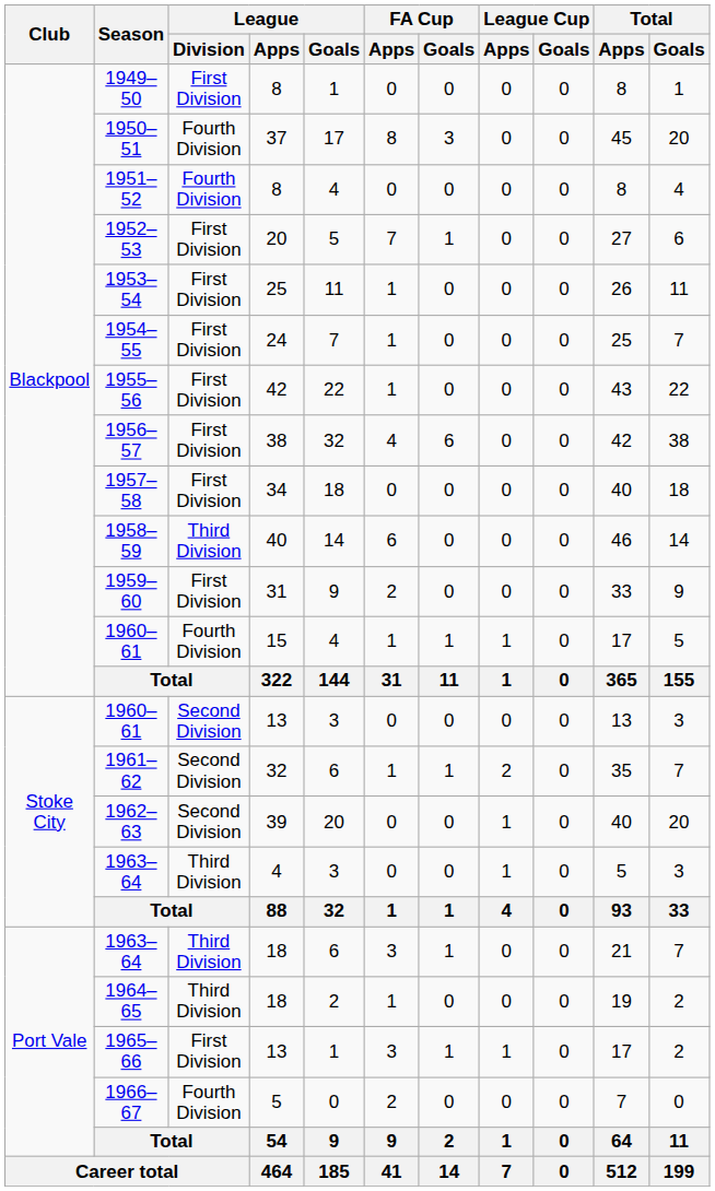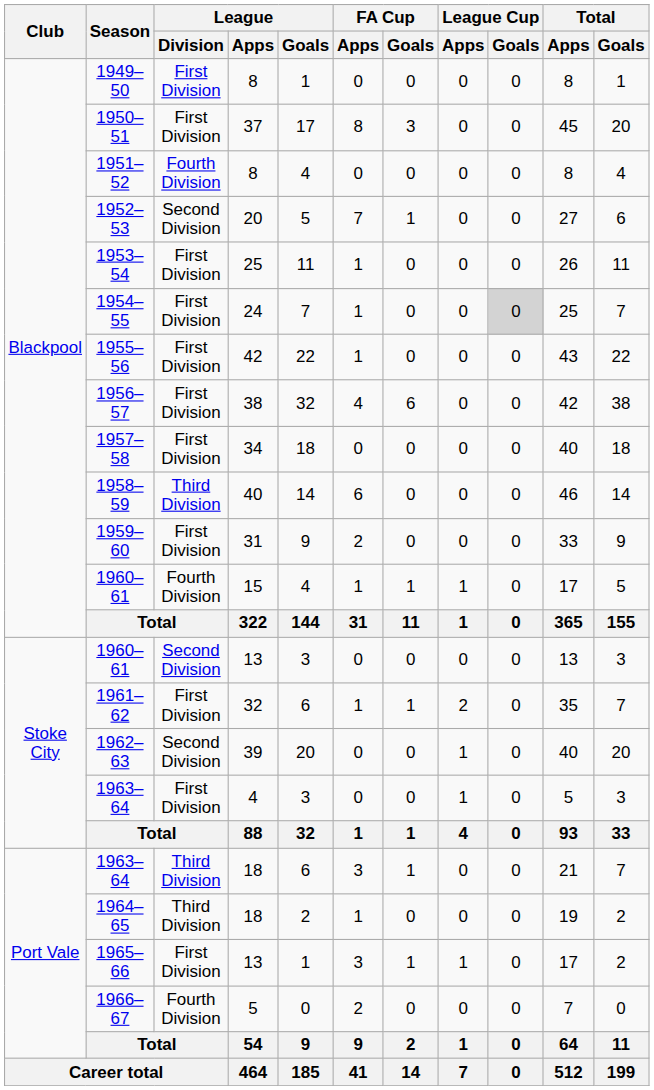 <table class="wikitable" style="text-align: center;">
 <tr>
 <th rowspan="2">Club</th>
 <th rowspan="2">Season</th>
 <th colspan="3">League</th>
 <th colspan="2">FA Cup</th>
 <th colspan="2">League Cup</th>
 <th colspan="2">Total</th>
 </tr>
 <tr>
 <th>Division</th>
 <th>Apps</th>
 <th>Goals</th>
 <th>Apps</th>
 <th>Goals</th>
 <th>Apps</th>
 <th>Goals</th>
 <th>Apps</th>
 <th>Goals</th>
 </tr>
 <tr>
 <td rowspan="13"><a href='#'>Blackpool</a></td>
 <td><a href='#'>1949–50</a></td>
 <td><a href='#'>First Division</a></td>
 <td>8</td>
 <td>1</td>
 <td>0</td>
 <td>0</td>
 <td>0</td>
 <td>0</td>
 <td>8</td>
 <td>1</td>
 </tr>
 <tr>
 <td><a href='#'>1950–51</a></td>
-<td>Fourth Division</td>
+<td>First Division</td>
 <td>37</td>
 <td>17</td>
 <td>8</td>
 <td>3</td>
 <td>0</td>
 <td>0</td>
 <td>45</td>
 <td>20</td>
 </tr>
 <tr>
 <td><a href='#'>1951–52</a></td>
 <td><a href='#'>Fourth Division</a></td>
 <td>8</td>
 <td>4</td>
 <td>0</td>
 <td>0</td>
 <td>0</td>
 <td>0</td>
 <td>8</td>
 <td>4</td>
 </tr>
 <tr>
 <td><a href='#'>1952–53</a></td>
-<td>First Division</td>
+<td>Second Division</td>
 <td>20</td>
 <td>5</td>
 <td>7</td>
 <td>1</td>
 <td>0</td>
 <td>0</td>
 <td>27</td>
 <td>6</td>
 </tr>
 <tr>
 <td><a href='#'>1953–54</a></td>
 <td>First Division</td>
 <td>25</td>
 <td>11</td>
 <td>1</td>
 <td>0</td>
 <td>0</td>
 <td>0</td>
 <td>26</td>
 <td>11</td>
 </tr>
 <tr>
 <td><a href='#'>1954–55</a></td>
 <td>First Division</td>
 <td>24</td>
 <td>7</td>
 <td>1</td>
 <td>0</td>
 <td>0</td>
-<td>0</td>
+<td style="background: lightgrey;">0</td>
 <td>25</td>
 <td>7</td>
 </tr>
 <tr>
 <td><a href='#'>1955–56</a></td>
 <td>First Division</td>
 <td>42</td>
 <td>22</td>
 <td>1</td>
 <td>0</td>
 <td>0</td>
 <td>0</td>
 <td>43</td>
 <td>22</td>
 </tr>
 <tr>
 <td><a href='#'>1956–57</a></td>
 <td>First Division</td>
 <td>38</td>
 <td>32</td>
 <td>4</td>
 <td>6</td>
 <td>0</td>
 <td>0</td>
 <td>42</td>
 <td>38</td>
 </tr>
 <tr>
 <td><a href='#'>1957–58</a></td>
 <td>First Division</td>
 <td>34</td>
 <td>18</td>
 <td>0</td>
 <td>0</td>
 <td>0</td>
 <td>0</td>
 <td>40</td>
 <td>18</td>
 </tr>
 <tr>
 <td><a href='#'>1958–59</a></td>
 <td><a href='#'>Third Division</a></td>
 <td>40</td>
 <td>14</td>
 <td>6</td>
 <td>0</td>
 <td>0</td>
 <td>0</td>
 <td>46</td>
 <td>14</td>
 </tr>
 <tr>
 <td><a href='#'>1959–60</a></td>
 <td>First Division</td>
 <td>31</td>
 <td>9</td>
 <td>2</td>
 <td>0</td>
 <td>0</td>
 <td>0</td>
 <td>33</td>
 <td>9</td>
 </tr>
 <tr>
 <td><a href='#'>1960–61</a></td>
 <td>Fourth Division</td>
 <td>15</td>
 <td>4</td>
 <td>1</td>
 <td>1</td>
 <td>1</td>
 <td>0</td>
 <td>17</td>
 <td>5</td>
 </tr>
 <tr>
 <th colspan="2">Total</th>
 <th>322</th>
 <th>144</th>
 <th>31</th>
 <th>11</th>
 <th>1</th>
 <th>0</th>
 <th>365</th>
 <th>155</th>
 </tr>
 <tr>
 <td rowspan="5"><a href='#'>Stoke City</a></td>
 <td><a href='#'>1960–61</a></td>
 <td><a href='#'>Second Division</a></td>
 <td>13</td>
 <td>3</td>
 <td>0</td>
 <td>0</td>
 <td>0</td>
 <td>0</td>
 <td>13</td>
 <td>3</td>
 </tr>
 <tr>
 <td><a href='#'>1961–62</a></td>
-<td>Second Division</td>
+<td>First Division</td>
 <td>32</td>
 <td>6</td>
 <td>1</td>
 <td>1</td>
 <td>2</td>
 <td>0</td>
 <td>35</td>
 <td>7</td>
 </tr>
 <tr>
 <td><a href='#'>1962–63</a></td>
 <td>Second Division</td>
 <td>39</td>
 <td>20</td>
 <td>0</td>
 <td>0</td>
 <td>1</td>
 <td>0</td>
 <td>40</td>
 <td>20</td>
 </tr>
 <tr>
 <td><a href='#'>1963–64</a></td>
-<td>Third Division</td>
+<td>First Division</td>
 <td>4</td>
 <td>3</td>
 <td>0</td>
 <td>0</td>
 <td>1</td>
 <td>0</td>
 <td>5</td>
 <td>3</td>
 </tr>
 <tr>
 <th colspan="2">Total</th>
 <th>88</th>
 <th>32</th>
 <th>1</th>
 <th>1</th>
 <th>4</th>
 <th>0</th>
 <th>93</th>
 <th>33</th>
 </tr>
 <tr>
 <td rowspan="5"><a href='#'>Port Vale</a></td>
 <td><a href='#'>1963–64</a></td>
 <td><a href='#'>Third Division</a></td>
 <td>18</td>
 <td>6</td>
 <td>3</td>
 <td>1</td>
 <td>0</td>
 <td>0</td>
 <td>21</td>
 <td>7</td>
 </tr>
 <tr>
 <td><a href='#'>1964–65</a></td>
 <td>Third Division</td>
 <td>18</td>
 <td>2</td>
 <td>1</td>
 <td>0</td>
 <td>0</td>
 <td>0</td>
 <td>19</td>
 <td>2</td>
 </tr>
 <tr>
 <td><a href='#'>1965–66</a></td>
 <td>First Division</td>
 <td>13</td>
 <td>1</td>
 <td>3</td>
 <td>1</td>
 <td>1</td>
 <td>0</td>
 <td>17</td>
 <td>2</td>
 </tr>
 <tr>
 <td><a href='#'>1966–67</a></td>
 <td>Fourth Division</td>
 <td>5</td>
 <td>0</td>
 <td>2</td>
 <td>0</td>
 <td>0</td>
 <td>0</td>
 <td>7</td>
 <td>0</td>
 </tr>
 <tr>
 <th colspan="2">Total</th>
 <th>54</th>
 <th>9</th>
 <th>9</th>
 <th>2</th>
 <th>1</th>
 <th>0</th>
 <th>64</th>
 <th>11</th>
 </tr>
 <tr>
 <th colspan="3">Career total</th>
 <th>464</th>
 <th>185</th>
 <th>41</th>
 <th>14</th>
 <th>7</th>
 <th>0</th>
 <th>512</th>
 <th>199</th>
 </tr>
 </table>
